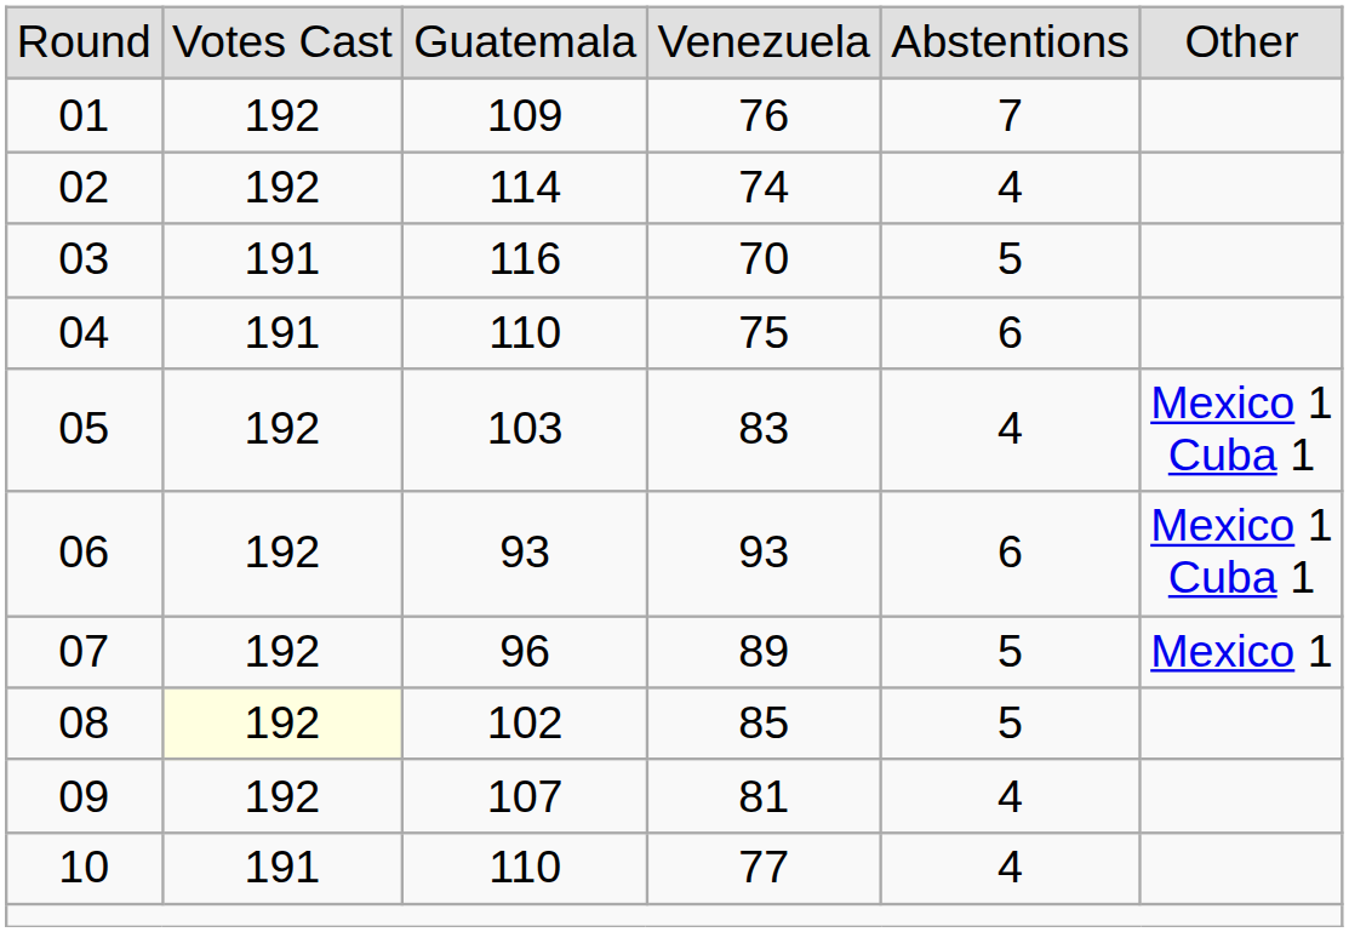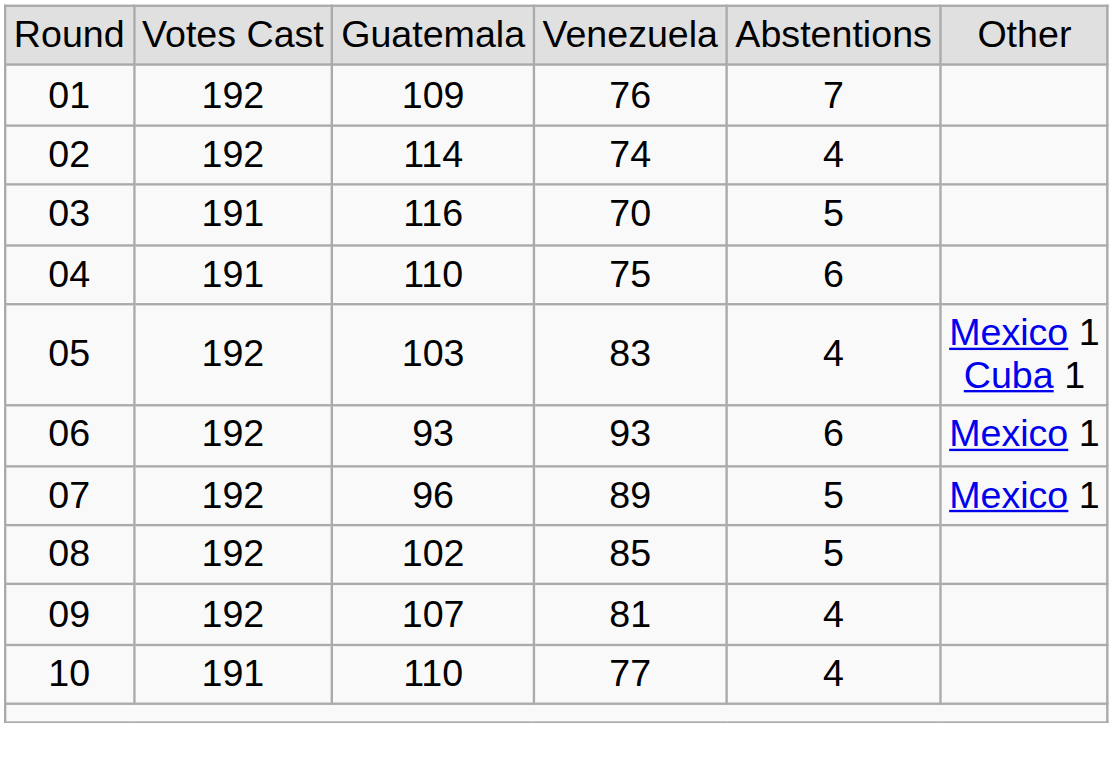 <table class="wikitable" style="float:Left; empty-cells:show;">
 <tr bgcolor="e0e0e0" align=center>
 <td>Round</td>
 <td>Votes Cast</td>
 <td>Guatemala</td>
 <td>Venezuela</td>
 <td>Abstentions</td>
 <td>Other</td>
 </tr>
 <tr align=center>
 <td>01</td>
 <td>192</td>
 <td>109</td>
 <td>76</td>
 <td>7</td>
 <td></td>
 </tr>
 <tr align=center>
 <td>02</td>
 <td>192</td>
 <td>114</td>
 <td>74</td>
 <td>4</td>
 <td></td>
 </tr>
 <tr align=center>
 <td>03</td>
 <td>191</td>
 <td>116</td>
 <td>70</td>
 <td>5</td>
 <td></td>
 </tr>
 <tr align=center>
 <td>04</td>
 <td>191</td>
 <td>110</td>
 <td>75</td>
 <td>6</td>
 <td></td>
 </tr>
 <tr align=center>
 <td>05</td>
 <td>192</td>
 <td>103</td>
 <td>83</td>
 <td>4</td>
 <td><a href='#'>Mexico</a> 1<br><a href='#'>Cuba</a> 1</td>
 </tr>
 <tr align=center>
 <td>06</td>
 <td>192</td>
 <td>93</td>
 <td>93</td>
 <td>6</td>
-<td><a href='#'>Mexico</a> 1<br><a href='#'>Cuba</a> 1</td>
+<td><a href='#'>Mexico</a> 1</td>
 </tr>
 <tr align=center>
 <td>07</td>
 <td>192</td>
 <td>96</td>
 <td>89</td>
 <td>5</td>
 <td><a href='#'>Mexico</a> 1</td>
 </tr>
 <tr align=center>
 <td>08</td>
-<td style="background: lightyellow;">192</td>
+<td>192</td>
 <td>102</td>
 <td>85</td>
 <td>5</td>
 <td></td>
 </tr>
 <tr align=center>
 <td>09</td>
 <td>192</td>
 <td>107</td>
 <td>81</td>
 <td>4</td>
 <td></td>
 </tr>
 <tr align=center>
 <td>10</td>
 <td>191</td>
 <td>110</td>
 <td>77</td>
 <td>4</td>
 <td></td>
 </tr>
 <tr>
 <td colspan="6"></td>
 </tr>
 </table>
